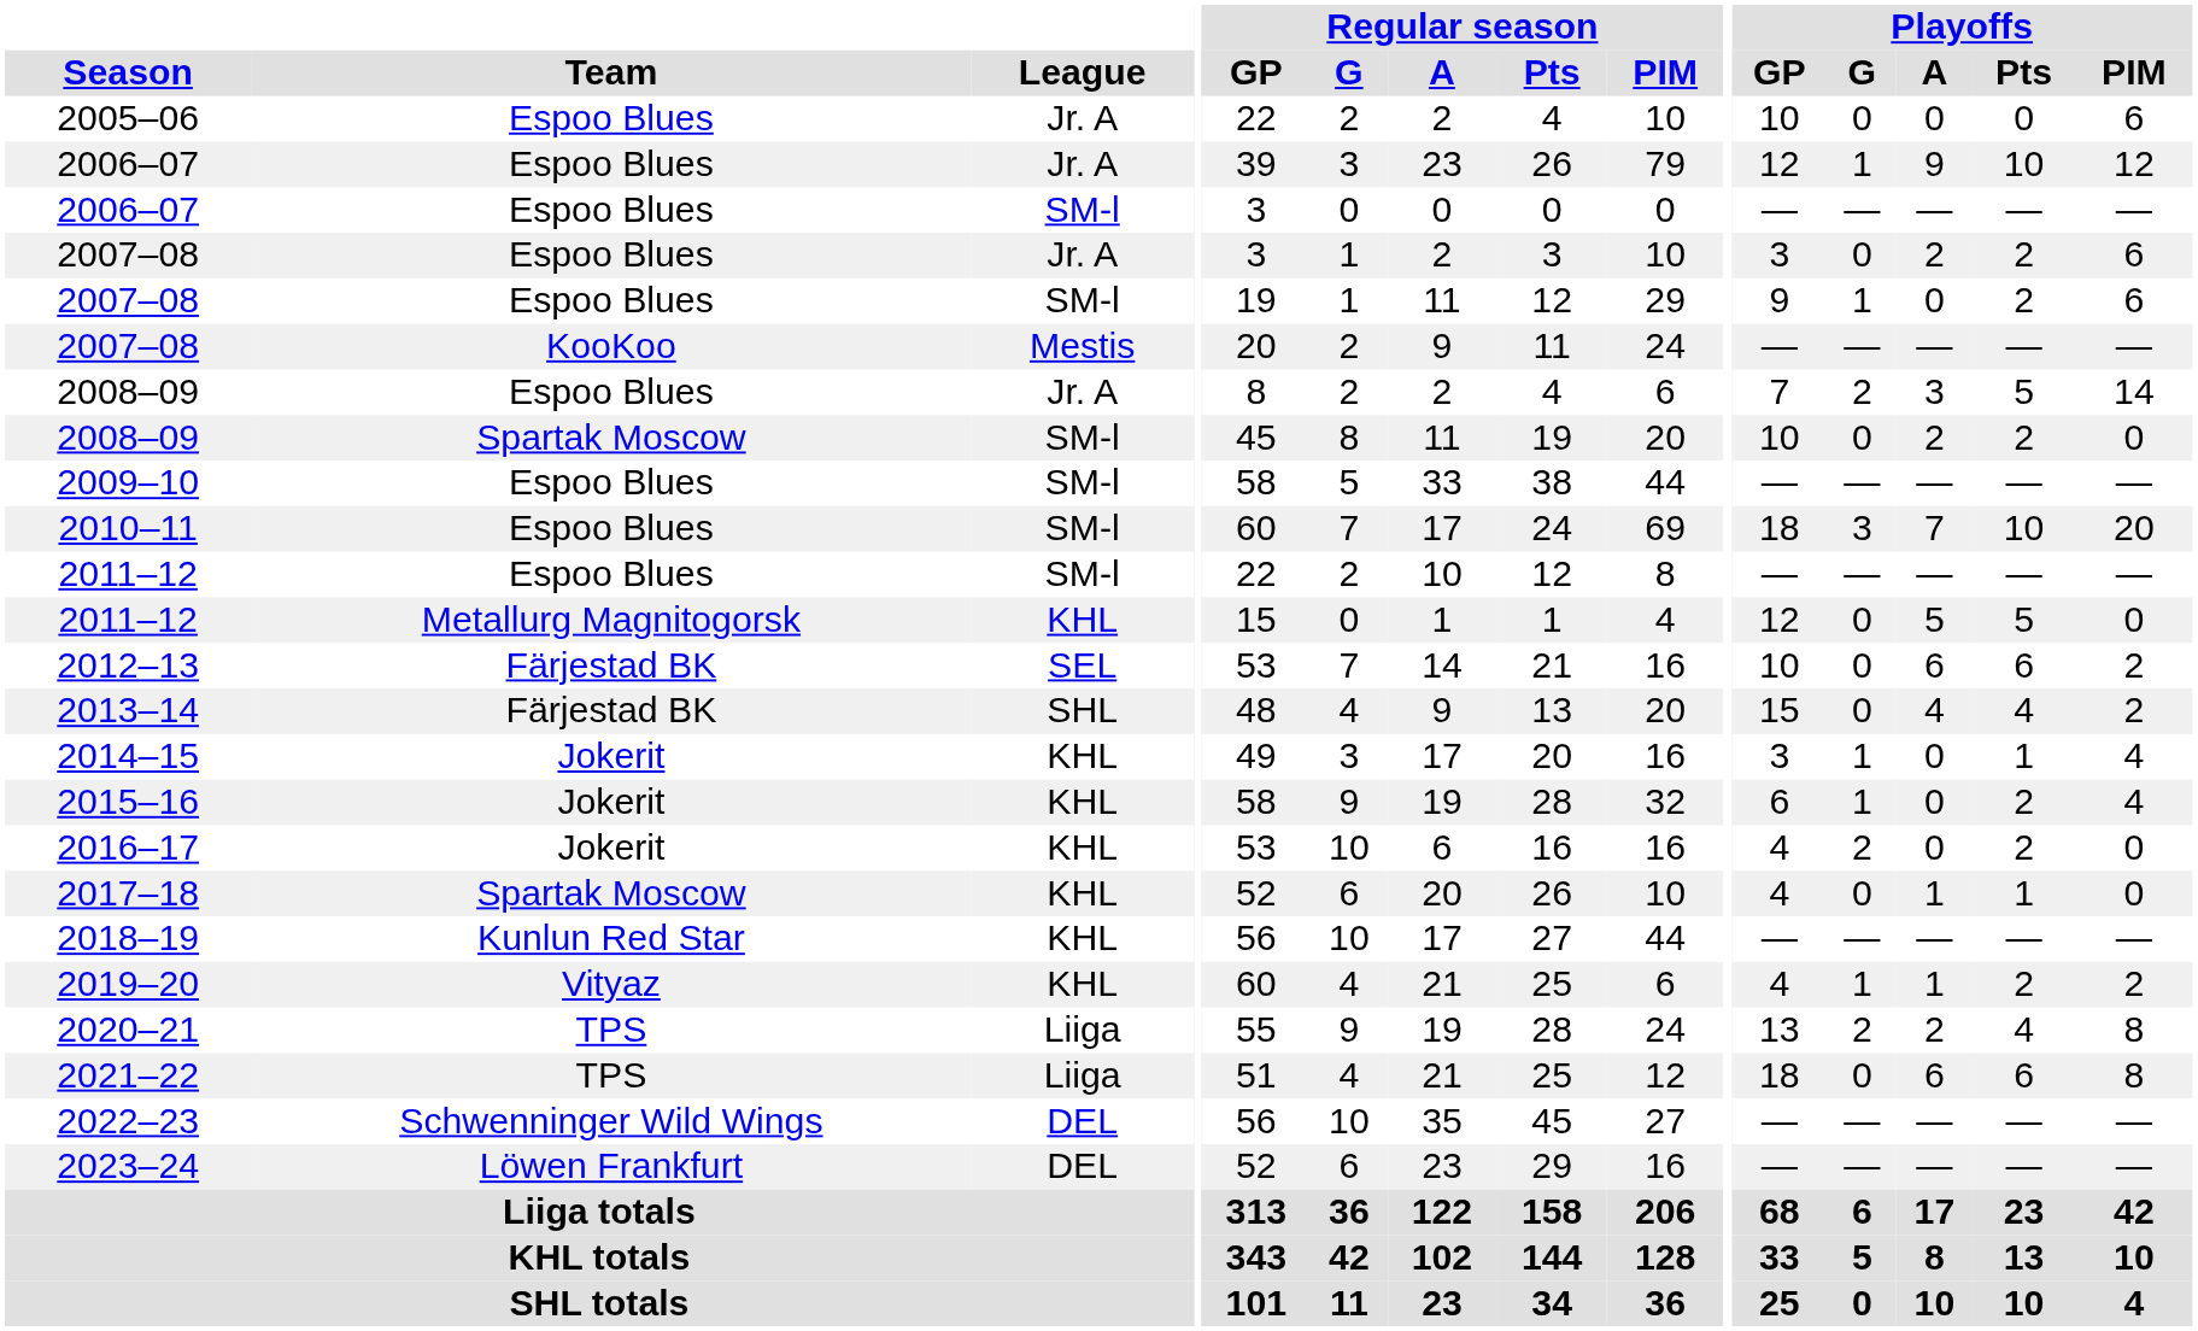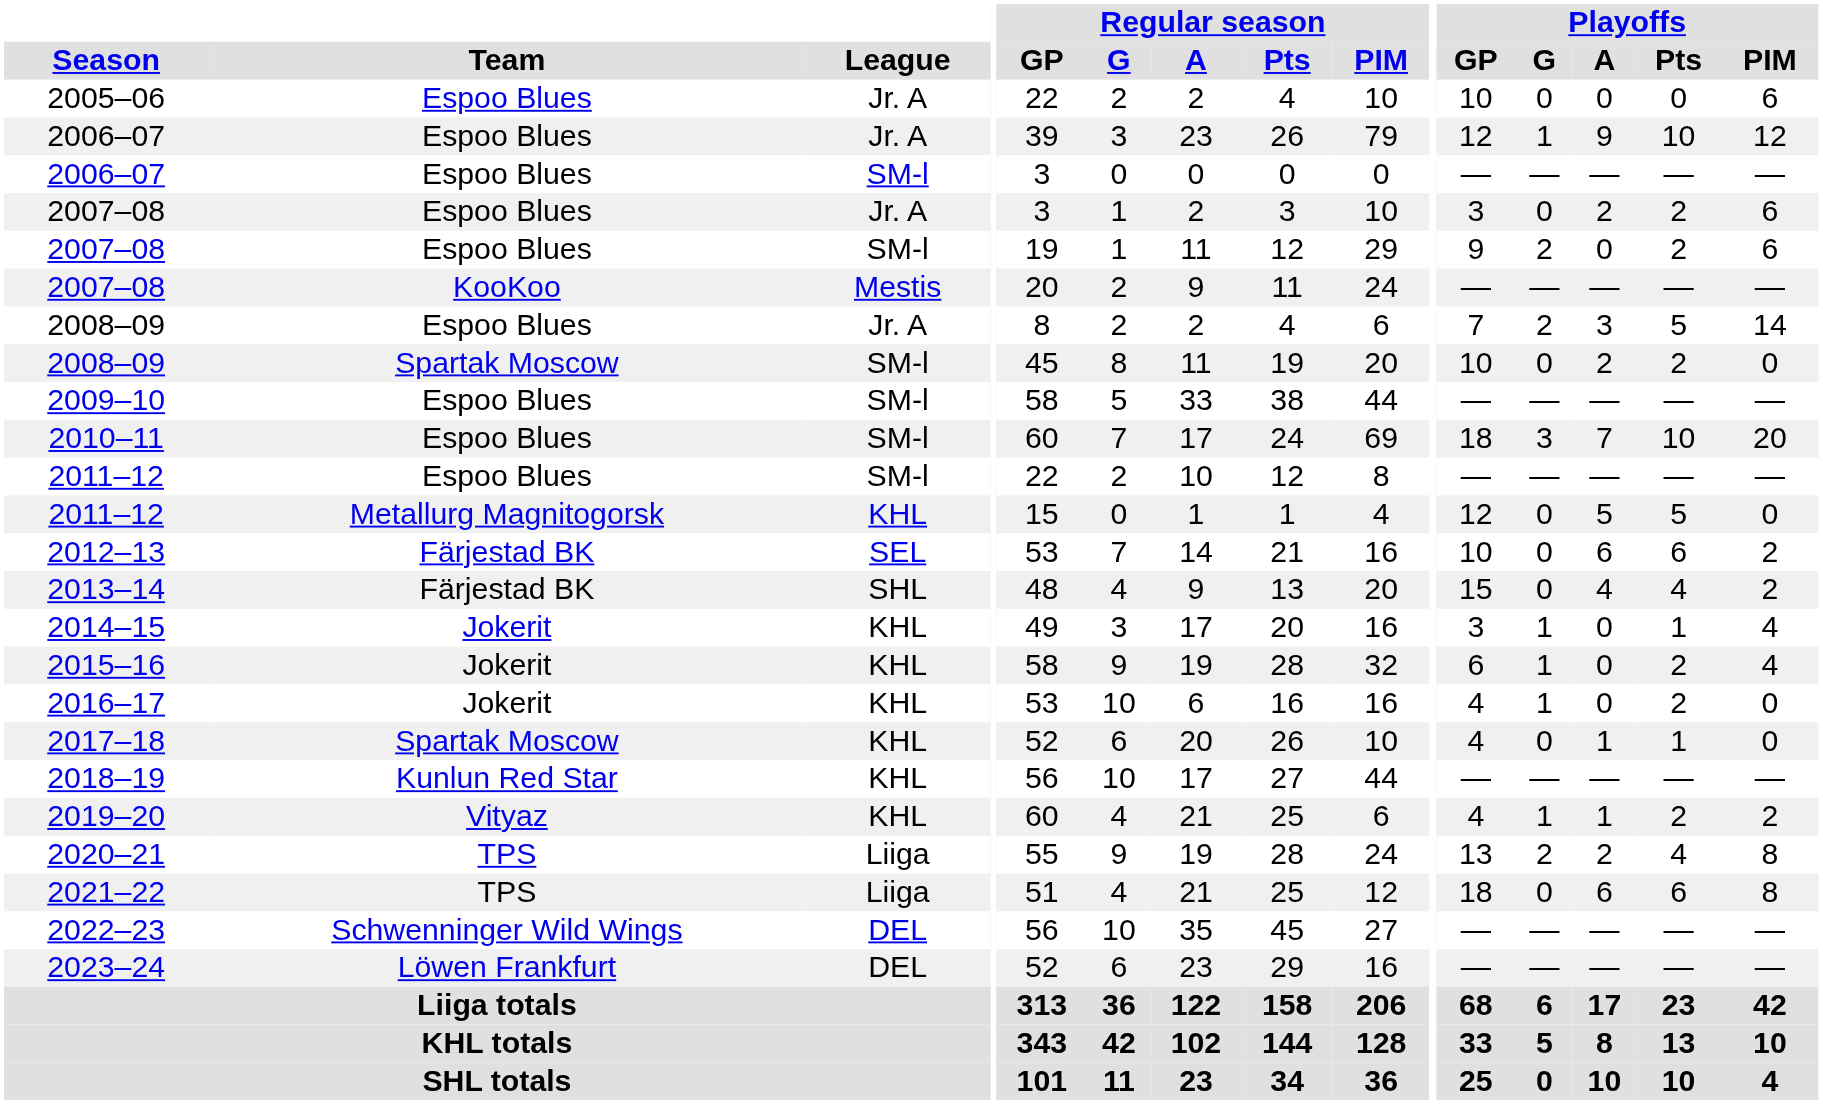 <table border="0" cellpadding="1" cellspacing="0" style="text-align:center; width:60em">
 <tr bgcolor="#e0e0e0">
 <th colspan="3" bgcolor="#ffffff"></th>
 <th rowspan="99" bgcolor="#ffffff"></th>
 <th colspan="5"><a href='#'>Regular season</a></th>
 <th rowspan="99" bgcolor="#ffffff"></th>
 <th colspan="5"><a href='#'>Playoffs</a></th>
 </tr>
 <tr bgcolor="#e0e0e0">
 <th><a href='#'>Season</a></th>
 <th>Team</th>
 <th>League</th>
 <th>GP</th>
 <th><a href='#'>G</a></th>
 <th><a href='#'>A</a></th>
 <th><a href='#'>Pts</a></th>
 <th><a href='#'>PIM</a></th>
 <th>GP</th>
 <th>G</th>
 <th>A</th>
 <th>Pts</th>
 <th>PIM</th>
 </tr>
 <tr>
 <td>2005–06</td>
 <td><a href='#'>Espoo Blues</a></td>
 <td>Jr. A</td>
 <td>22</td>
 <td>2</td>
 <td>2</td>
 <td>4</td>
 <td>10</td>
 <td>10</td>
 <td>0</td>
 <td>0</td>
 <td>0</td>
 <td>6</td>
 </tr>
 <tr bgcolor="#f0f0f0">
 <td>2006–07</td>
 <td>Espoo Blues</td>
 <td>Jr. A</td>
 <td>39</td>
 <td>3</td>
 <td>23</td>
 <td>26</td>
 <td>79</td>
 <td>12</td>
 <td>1</td>
 <td>9</td>
 <td>10</td>
 <td>12</td>
 </tr>
 <tr>
 <td><a href='#'>2006–07</a></td>
 <td>Espoo Blues</td>
 <td><a href='#'>SM-l</a></td>
 <td>3</td>
 <td>0</td>
 <td>0</td>
 <td>0</td>
 <td>0</td>
 <td>—</td>
 <td>—</td>
 <td>—</td>
 <td>—</td>
 <td>—</td>
 </tr>
 <tr bgcolor="#f0f0f0">
 <td>2007–08</td>
 <td>Espoo Blues</td>
 <td>Jr. A</td>
 <td>3</td>
 <td>1</td>
 <td>2</td>
 <td>3</td>
 <td>10</td>
 <td>3</td>
 <td>0</td>
 <td>2</td>
 <td>2</td>
 <td>6</td>
 </tr>
 <tr>
 <td><a href='#'>2007–08</a></td>
 <td>Espoo Blues</td>
 <td>SM-l</td>
 <td>19</td>
 <td>1</td>
 <td>11</td>
 <td>12</td>
 <td>29</td>
 <td>9</td>
-<td>1</td>
+<td>2</td>
 <td>0</td>
 <td>2</td>
 <td>6</td>
 </tr>
 <tr bgcolor="#f0f0f0">
 <td><a href='#'>2007–08</a></td>
 <td><a href='#'>KooKoo</a></td>
 <td><a href='#'>Mestis</a></td>
 <td>20</td>
 <td>2</td>
 <td>9</td>
 <td>11</td>
 <td>24</td>
 <td>—</td>
 <td>—</td>
 <td>—</td>
 <td>—</td>
 <td>—</td>
 </tr>
 <tr>
 <td>2008–09</td>
 <td>Espoo Blues</td>
 <td>Jr. A</td>
 <td>8</td>
 <td>2</td>
 <td>2</td>
 <td>4</td>
 <td>6</td>
 <td>7</td>
 <td>2</td>
 <td>3</td>
 <td>5</td>
 <td>14</td>
 </tr>
 <tr bgcolor="#f0f0f0">
 <td><a href='#'>2008–09</a></td>
 <td><a href='#'>Spartak Moscow</a></td>
 <td>SM-l</td>
 <td>45</td>
 <td>8</td>
 <td>11</td>
 <td>19</td>
 <td>20</td>
 <td>10</td>
 <td>0</td>
 <td>2</td>
 <td>2</td>
 <td>0</td>
 </tr>
 <tr>
 <td><a href='#'>2009–10</a></td>
 <td>Espoo Blues</td>
 <td>SM-l</td>
 <td>58</td>
 <td>5</td>
 <td>33</td>
 <td>38</td>
 <td>44</td>
 <td>—</td>
 <td>—</td>
 <td>—</td>
 <td>—</td>
 <td>—</td>
 </tr>
 <tr bgcolor="#f0f0f0">
 <td><a href='#'>2010–11</a></td>
 <td>Espoo Blues</td>
 <td>SM-l</td>
 <td>60</td>
 <td>7</td>
 <td>17</td>
 <td>24</td>
 <td>69</td>
 <td>18</td>
 <td>3</td>
 <td>7</td>
 <td>10</td>
 <td>20</td>
 </tr>
 <tr>
 <td><a href='#'>2011–12</a></td>
 <td>Espoo Blues</td>
 <td>SM-l</td>
 <td>22</td>
 <td>2</td>
 <td>10</td>
 <td>12</td>
 <td>8</td>
 <td>—</td>
 <td>—</td>
 <td>—</td>
 <td>—</td>
 <td>—</td>
 </tr>
 <tr bgcolor="#f0f0f0">
 <td><a href='#'>2011–12</a></td>
 <td><a href='#'>Metallurg Magnitogorsk</a></td>
 <td><a href='#'>KHL</a></td>
 <td>15</td>
 <td>0</td>
 <td>1</td>
 <td>1</td>
 <td>4</td>
 <td>12</td>
 <td>0</td>
 <td>5</td>
 <td>5</td>
 <td>0</td>
 </tr>
 <tr>
 <td><a href='#'>2012–13</a></td>
 <td><a href='#'>Färjestad BK</a></td>
 <td><a href='#'>SEL</a></td>
 <td>53</td>
 <td>7</td>
 <td>14</td>
 <td>21</td>
 <td>16</td>
 <td>10</td>
 <td>0</td>
 <td>6</td>
 <td>6</td>
 <td>2</td>
 </tr>
 <tr bgcolor="#f0f0f0">
 <td><a href='#'>2013–14</a></td>
 <td>Färjestad BK</td>
 <td>SHL</td>
 <td>48</td>
 <td>4</td>
 <td>9</td>
 <td>13</td>
 <td>20</td>
 <td>15</td>
 <td>0</td>
 <td>4</td>
 <td>4</td>
 <td>2</td>
 </tr>
 <tr>
 <td><a href='#'>2014–15</a></td>
 <td><a href='#'>Jokerit</a></td>
 <td>KHL</td>
 <td>49</td>
 <td>3</td>
 <td>17</td>
 <td>20</td>
 <td>16</td>
 <td>3</td>
 <td>1</td>
 <td>0</td>
 <td>1</td>
 <td>4</td>
 </tr>
 <tr bgcolor="#f0f0f0">
 <td><a href='#'>2015–16</a></td>
 <td>Jokerit</td>
 <td>KHL</td>
 <td>58</td>
 <td>9</td>
 <td>19</td>
 <td>28</td>
 <td>32</td>
 <td>6</td>
 <td>1</td>
 <td>0</td>
 <td>2</td>
 <td>4</td>
 </tr>
 <tr>
 <td><a href='#'>2016–17</a></td>
 <td>Jokerit</td>
 <td>KHL</td>
 <td>53</td>
 <td>10</td>
 <td>6</td>
 <td>16</td>
 <td>16</td>
 <td>4</td>
-<td>2</td>
+<td>1</td>
 <td>0</td>
 <td>2</td>
 <td>0</td>
 </tr>
 <tr bgcolor="#f0f0f0">
 <td><a href='#'>2017–18</a></td>
 <td><a href='#'>Spartak Moscow</a></td>
 <td>KHL</td>
 <td>52</td>
 <td>6</td>
 <td>20</td>
 <td>26</td>
 <td>10</td>
 <td>4</td>
 <td>0</td>
 <td>1</td>
 <td>1</td>
 <td>0</td>
 </tr>
 <tr>
 <td><a href='#'>2018–19</a></td>
 <td><a href='#'>Kunlun Red Star</a></td>
 <td>KHL</td>
 <td>56</td>
 <td>10</td>
 <td>17</td>
 <td>27</td>
 <td>44</td>
 <td>—</td>
 <td>—</td>
 <td>—</td>
 <td>—</td>
 <td>—</td>
 </tr>
 <tr bgcolor="#f0f0f0">
 <td><a href='#'>2019–20</a></td>
 <td><a href='#'>Vityaz</a></td>
 <td>KHL</td>
 <td>60</td>
 <td>4</td>
 <td>21</td>
 <td>25</td>
 <td>6</td>
 <td>4</td>
 <td>1</td>
 <td>1</td>
 <td>2</td>
 <td>2</td>
 </tr>
 <tr>
 <td><a href='#'>2020–21</a></td>
 <td><a href='#'>TPS</a></td>
 <td>Liiga</td>
 <td>55</td>
 <td>9</td>
 <td>19</td>
 <td>28</td>
 <td>24</td>
 <td>13</td>
 <td>2</td>
 <td>2</td>
 <td>4</td>
 <td>8</td>
 </tr>
 <tr bgcolor="#f0f0f0">
 <td><a href='#'>2021–22</a></td>
 <td>TPS</td>
 <td>Liiga</td>
 <td>51</td>
 <td>4</td>
 <td>21</td>
 <td>25</td>
 <td>12</td>
 <td>18</td>
 <td>0</td>
 <td>6</td>
 <td>6</td>
 <td>8</td>
 </tr>
 <tr>
 <td><a href='#'>2022–23</a></td>
 <td><a href='#'>Schwenninger Wild Wings</a></td>
 <td><a href='#'>DEL</a></td>
 <td>56</td>
 <td>10</td>
 <td>35</td>
 <td>45</td>
 <td>27</td>
 <td>—</td>
 <td>—</td>
 <td>—</td>
 <td>—</td>
 <td>—</td>
 </tr>
 <tr bgcolor="#f0f0f0">
 <td><a href='#'>2023–24</a></td>
 <td><a href='#'>Löwen Frankfurt</a></td>
 <td>DEL</td>
 <td>52</td>
 <td>6</td>
 <td>23</td>
 <td>29</td>
 <td>16</td>
 <td>—</td>
 <td>—</td>
 <td>—</td>
 <td>—</td>
 <td>—</td>
 </tr>
 <tr bgcolor="#e0e0e0">
 <th colspan="3">Liiga totals</th>
 <th>313</th>
 <th>36</th>
 <th>122</th>
 <th>158</th>
 <th>206</th>
 <th>68</th>
 <th>6</th>
 <th>17</th>
 <th>23</th>
 <th>42</th>
 </tr>
 <tr bgcolor="#e0e0e0">
 <th colspan="3">KHL totals</th>
 <th>343</th>
 <th>42</th>
 <th>102</th>
 <th>144</th>
 <th>128</th>
 <th>33</th>
 <th>5</th>
 <th>8</th>
 <th>13</th>
 <th>10</th>
 </tr>
 <tr bgcolor="#e0e0e0">
 <th colspan="3">SHL totals</th>
 <th>101</th>
 <th>11</th>
 <th>23</th>
 <th>34</th>
 <th>36</th>
 <th>25</th>
 <th>0</th>
 <th>10</th>
 <th>10</th>
 <th>4</th>
 </tr>
 </table>
